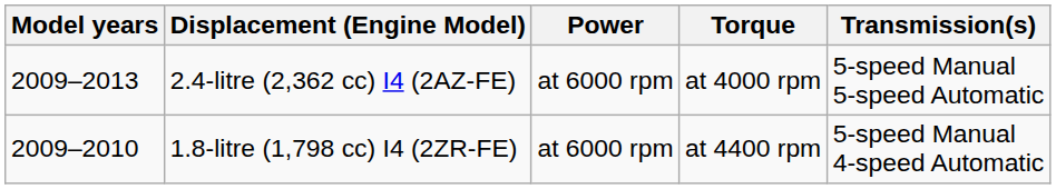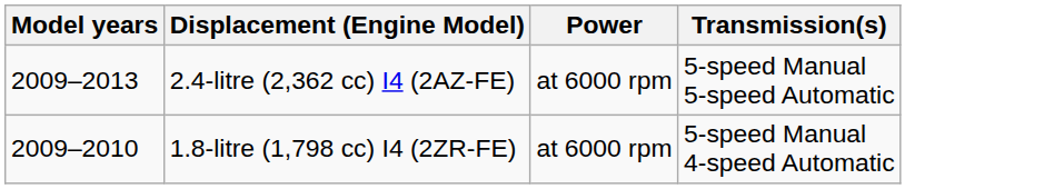 <table class="wikitable">
 <tr>
 <th>Model years</th>
 <th>Displacement (Engine Model)</th>
 <th>Power</th>
-<th>Torque</th>
 <th>Transmission(s)</th>
 </tr>
 <tr>
 <td>2009–2013</td>
 <td>2.4-litre (2,362 cc) <a href='#'>I4</a> (2AZ-FE)</td>
 <td> at 6000 rpm</td>
-<td> at 4000 rpm</td>
 <td>5-speed Manual <br> 5-speed Automatic</td>
 </tr>
 <tr>
 <td>2009–2010</td>
 <td>1.8-litre (1,798 cc) I4 (2ZR-FE)</td>
 <td> at 6000 rpm</td>
-<td> at 4400 rpm</td>
 <td>5-speed Manual <br> 4-speed Automatic</td>
 </tr>
 </table>
